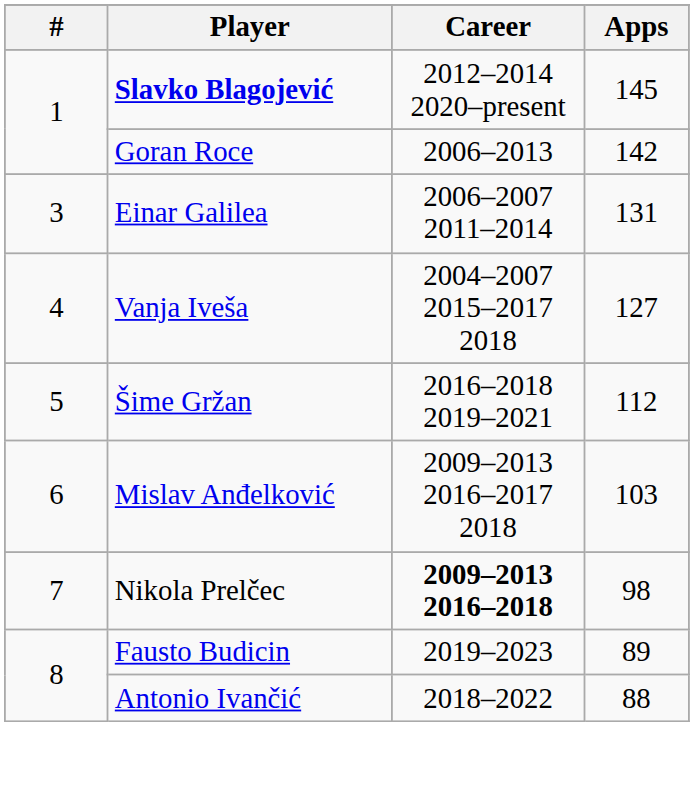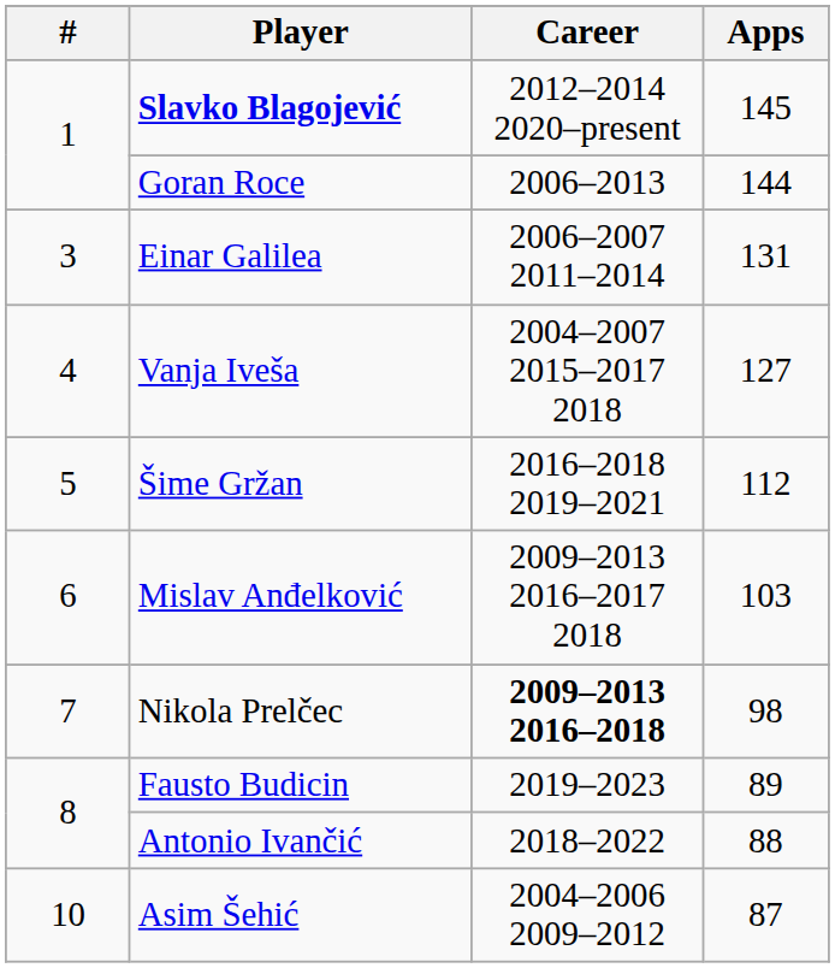 <table class="wikitable" style="text-align:center;">
 <tr>
 </tr>
 <tr>
 <th width=50px>#</th>
 <th style="width:150px;">Player</th>
 <th style="width:100px;">Career</th>
 <th width=50px>Apps</th>
 </tr>
 <tr>
 <td rowspan=2>1</td>
 <td style="text-align:left;"><strong><a href='#'>Slavko Blagojević</a></strong></td>
 <td>2012–2014<br>2020–present</td>
 <td>145</td>
 </tr>
 <tr>
 <td style="text-align:left;"><a href='#'>Goran Roce</a></td>
 <td>2006–2013</td>
-<td>142</td>
+<td>144</td>
 </tr>
 <tr>
 <td>3</td>
 <td style="text-align:left;"><a href='#'>Einar Galilea</a></td>
 <td>2006–2007<br>2011–2014</td>
 <td>131</td>
 </tr>
 <tr>
 <td>4</td>
 <td style="text-align:left;"><a href='#'>Vanja Iveša</a></td>
 <td>2004–2007<br>2015–2017<br>2018</td>
 <td>127</td>
 </tr>
 <tr>
 <td>5</td>
 <td style="text-align:left;"><a href='#'>Šime Gržan</a></td>
 <td>2016–2018<br>2019–2021</td>
 <td>112</td>
 </tr>
 <tr>
 <td>6</td>
 <td style="text-align:left;"><a href='#'>Mislav Anđelković</a></td>
 <td>2009–2013<br>2016–2017<br>2018</td>
 <td>103</td>
 </tr>
 <tr>
 <td>7</td>
 <td style="text-align:left;">Nikola Prelčec</td>
 <td><strong>2009–2013<br>2016–2018</strong></td>
 <td>98</td>
 </tr>
 <tr>
 <td rowspan=2>8</td>
 <td style="text-align:left;"><a href='#'>Fausto Budicin</a></td>
 <td>2019–2023</td>
 <td>89</td>
 </tr>
 <tr>
 <td style="text-align:left;"><a href='#'>Antonio Ivančić</a></td>
 <td>2018–2022</td>
 <td>88</td>
 </tr>
+<tr>
+<td>10</td>
+<td style="text-align:left;"><a href='#'>Asim Šehić</a></td>
+<td>2004–2006<br>2009–2012</td>
+<td>87</td>
+</tr>
 </table>
